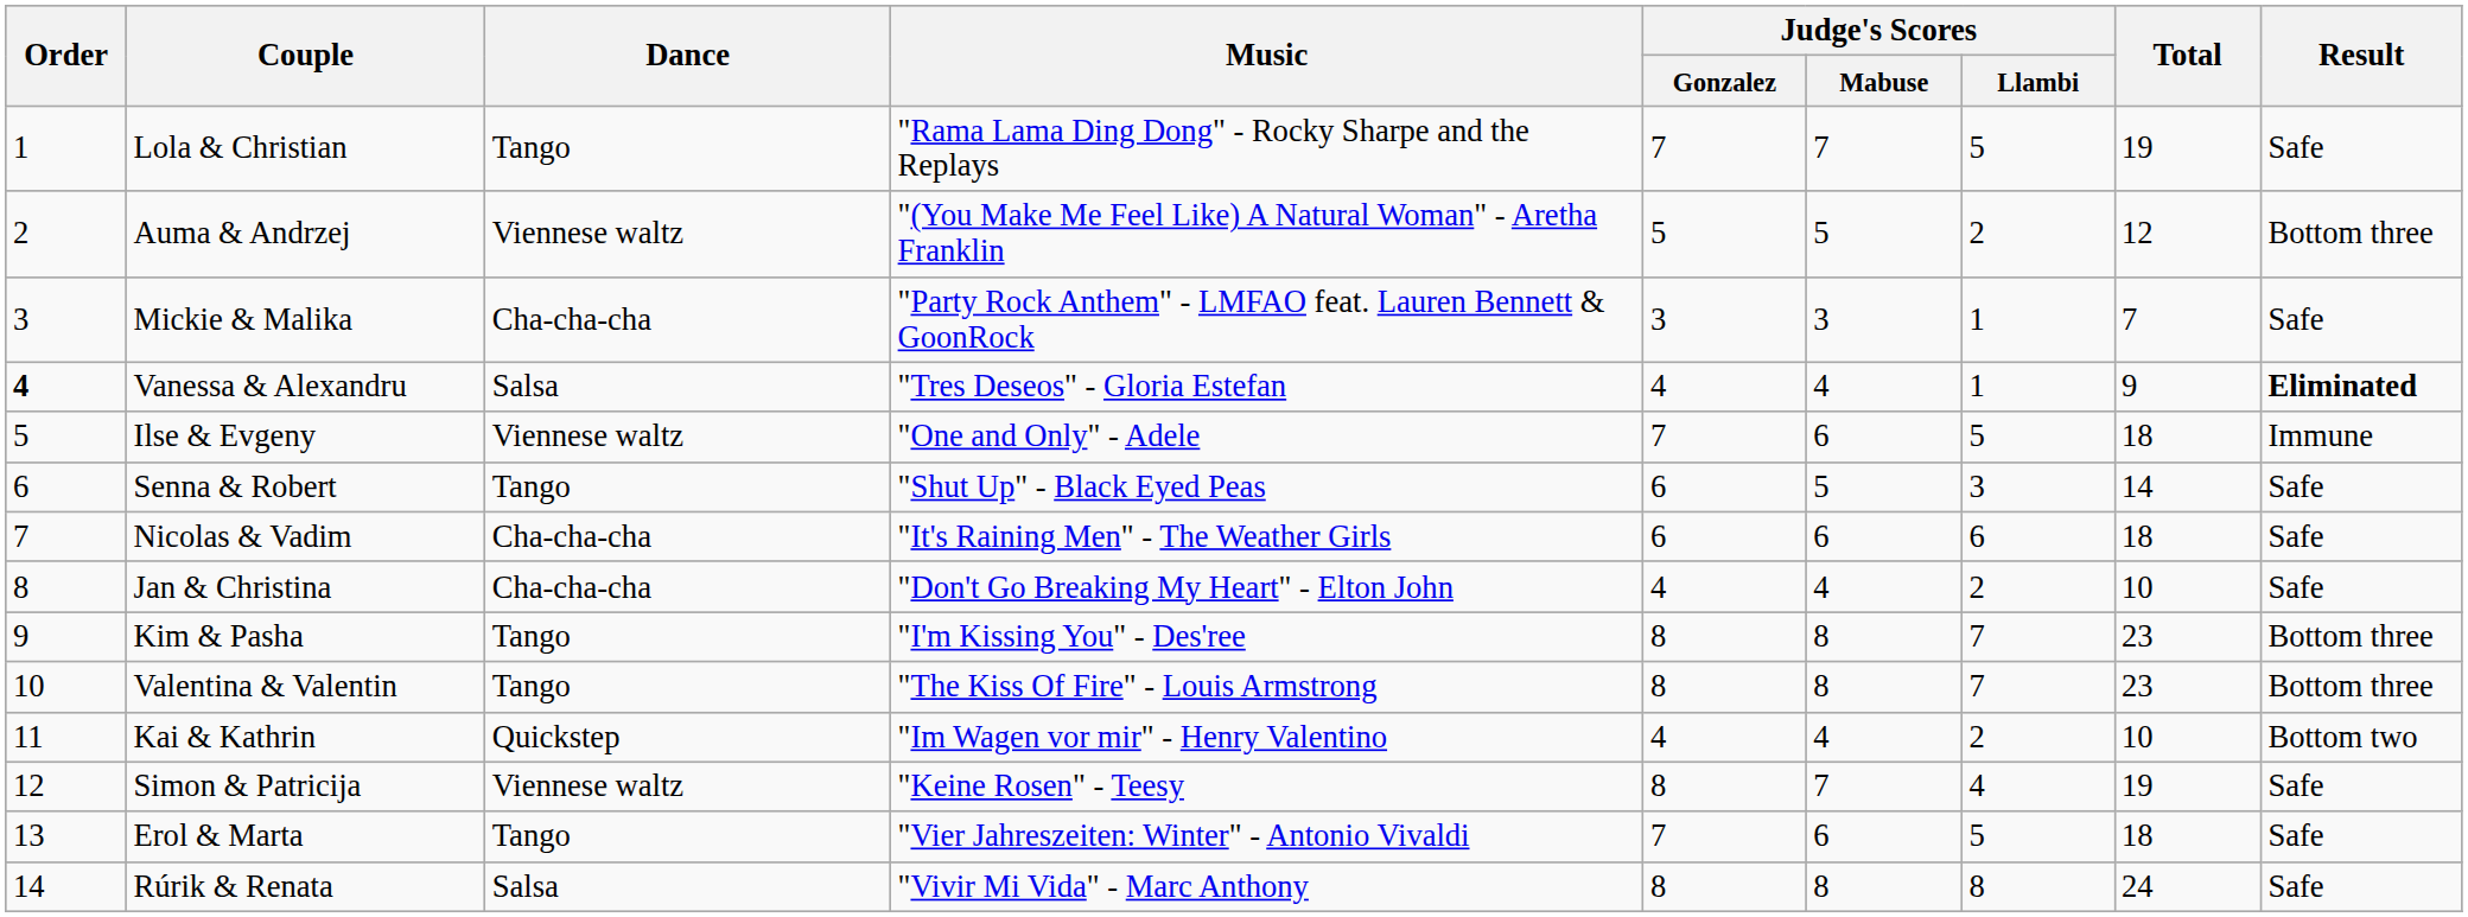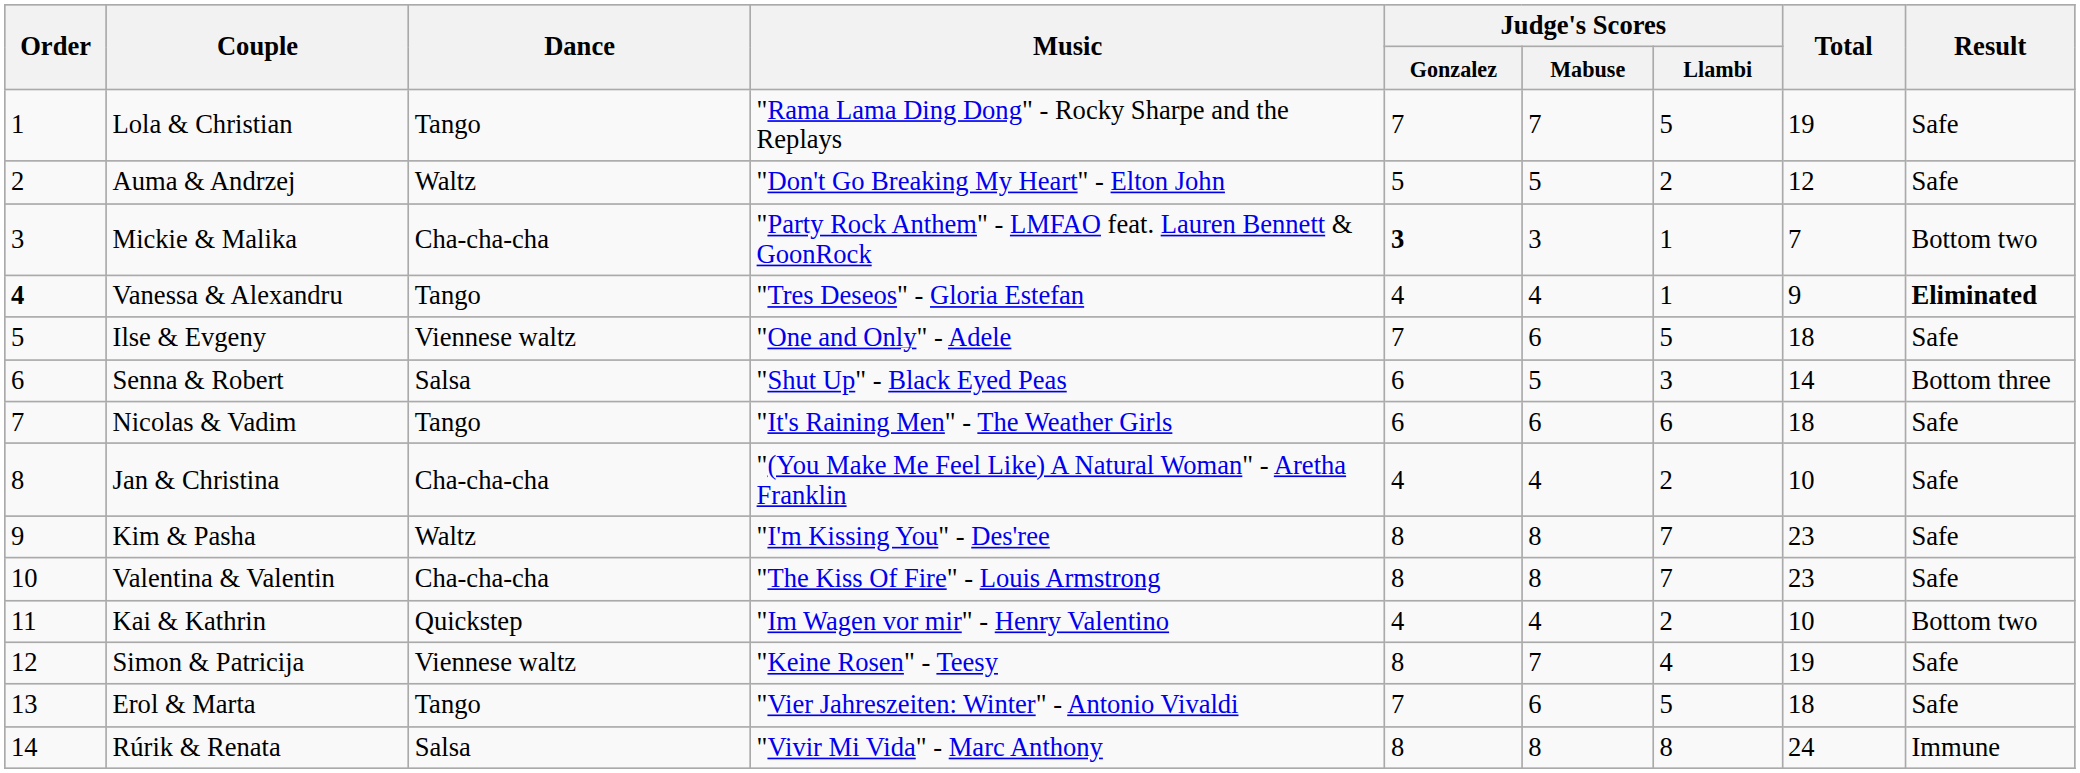 <table class="wikitable sortable center">
 <tr>
 <th rowspan="2" style="width: 4em">Order</th>
 <th rowspan="2" style="width: 17em">Couple</th>
 <th rowspan="2" style="width: 20em">Dance</th>
 <th rowspan="2" style="width: 40em">Music</th>
 <th colspan="3">Judge's Scores</th>
 <th rowspan="2" style="width: 6em">Total</th>
 <th rowspan="2" style="width: 7em">Result</th>
 </tr>
 <tr>
 <th style="width: 6em"><small>Gonzalez</small></th>
 <th style="width: 6em"><small>Mabuse</small></th>
 <th style="width: 6em"><small>Llambi</small></th>
 </tr>
 <tr>
 <td>1</td>
 <td>Lola & Christian</td>
 <td>Tango</td>
 <td>"<a href='#'>Rama Lama Ding Dong</a>" - Rocky Sharpe and the Replays</td>
 <td>7</td>
 <td>7</td>
 <td>5</td>
 <td>19</td>
 <td>Safe</td>
 </tr>
 <tr>
 <td>2</td>
 <td>Auma & Andrzej</td>
-<td>Viennese waltz</td>
-<td>"<a href='#'>(You Make Me Feel Like) A Natural Woman</a>" - <a href='#'>Aretha Franklin</a></td>
+<td>Waltz</td>
+<td>"<a href='#'>Don't Go Breaking My Heart</a>" - <a href='#'>Elton John</a></td>
 <td>5</td>
 <td>5</td>
 <td>2</td>
 <td>12</td>
-<td>Bottom three</td>
+<td>Safe</td>
 </tr>
 <tr>
 <td>3</td>
 <td>Mickie & Malika</td>
 <td>Cha-cha-cha</td>
 <td>"<a href='#'>Party Rock Anthem</a>" - <a href='#'>LMFAO</a> feat. <a href='#'>Lauren Bennett</a> & <a href='#'>GoonRock</a></td>
-<td>3</td>
+<td><strong>3</strong></td>
 <td>3</td>
 <td>1</td>
 <td>7</td>
-<td>Safe</td>
+<td>Bottom two</td>
 </tr>
 <tr>
 <td><strong>4</strong></td>
 <td>Vanessa & Alexandru</td>
-<td>Salsa</td>
+<td>Tango</td>
 <td>"<a href='#'>Tres Deseos</a>" - <a href='#'>Gloria Estefan</a></td>
 <td>4</td>
 <td>4</td>
 <td>1</td>
 <td>9</td>
 <td><strong>Eliminated</strong></td>
 </tr>
 <tr>
 <td>5</td>
 <td>Ilse & Evgeny</td>
 <td>Viennese waltz</td>
 <td>"<a href='#'>One and Only</a>" - <a href='#'>Adele</a></td>
 <td>7</td>
 <td>6</td>
 <td>5</td>
 <td>18</td>
-<td>Immune</td>
+<td>Safe</td>
 </tr>
 <tr>
 <td>6</td>
 <td>Senna & Robert</td>
-<td>Tango</td>
+<td>Salsa</td>
 <td>"<a href='#'>Shut Up</a>" - <a href='#'>Black Eyed Peas</a></td>
 <td>6</td>
 <td>5</td>
 <td>3</td>
 <td>14</td>
-<td>Safe</td>
+<td>Bottom three</td>
 </tr>
 <tr>
 <td>7</td>
 <td>Nicolas & Vadim</td>
-<td>Cha-cha-cha</td>
+<td>Tango</td>
 <td>"<a href='#'>It's Raining Men</a>" - <a href='#'>The Weather Girls</a></td>
 <td>6</td>
 <td>6</td>
 <td>6</td>
 <td>18</td>
 <td>Safe</td>
 </tr>
 <tr>
 <td>8</td>
 <td>Jan & Christina</td>
 <td>Cha-cha-cha</td>
-<td>"<a href='#'>Don't Go Breaking My Heart</a>" - <a href='#'>Elton John</a></td>
+<td>"<a href='#'>(You Make Me Feel Like) A Natural Woman</a>" - <a href='#'>Aretha Franklin</a></td>
 <td>4</td>
 <td>4</td>
 <td>2</td>
 <td>10</td>
 <td>Safe</td>
 </tr>
 <tr>
 <td>9</td>
 <td>Kim & Pasha</td>
-<td>Tango</td>
+<td>Waltz</td>
 <td>"<a href='#'>I'm Kissing You</a>" - <a href='#'>Des'ree</a></td>
 <td>8</td>
 <td>8</td>
 <td>7</td>
 <td>23</td>
-<td>Bottom three</td>
+<td>Safe</td>
 </tr>
 <tr>
 <td>10</td>
 <td>Valentina & Valentin</td>
-<td>Tango</td>
+<td>Cha-cha-cha</td>
 <td>"<a href='#'>The Kiss Of Fire</a>" - <a href='#'>Louis Armstrong</a></td>
 <td>8</td>
 <td>8</td>
 <td>7</td>
 <td>23</td>
-<td>Bottom three</td>
+<td>Safe</td>
 </tr>
 <tr>
 <td>11</td>
 <td>Kai & Kathrin</td>
 <td>Quickstep</td>
 <td>"<a href='#'>Im Wagen vor mir</a>" - <a href='#'>Henry Valentino</a></td>
 <td>4</td>
 <td>4</td>
 <td>2</td>
 <td>10</td>
 <td>Bottom two</td>
 </tr>
 <tr>
 <td>12</td>
 <td>Simon & Patricija</td>
 <td>Viennese waltz</td>
 <td>"<a href='#'>Keine Rosen</a>" - <a href='#'>Teesy</a></td>
 <td>8</td>
 <td>7</td>
 <td>4</td>
 <td>19</td>
 <td>Safe</td>
 </tr>
 <tr>
 <td>13</td>
 <td>Erol & Marta</td>
 <td>Tango</td>
 <td>"<a href='#'>Vier Jahreszeiten: Winter</a>" - <a href='#'>Antonio Vivaldi</a></td>
 <td>7</td>
 <td>6</td>
 <td>5</td>
 <td>18</td>
 <td>Safe</td>
 </tr>
 <tr>
 <td>14</td>
 <td>Rúrik & Renata</td>
 <td>Salsa</td>
 <td>"<a href='#'>Vivir Mi Vida</a>" - <a href='#'>Marc Anthony</a></td>
 <td>8</td>
 <td>8</td>
 <td>8</td>
 <td>24</td>
-<td>Safe</td>
+<td>Immune</td>
 </tr>
 <tr>
 </tr>
 </table>
